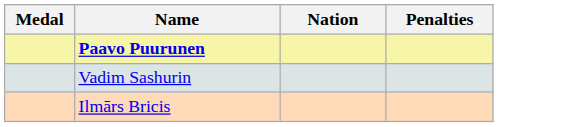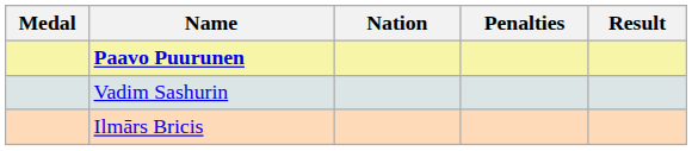 <table class=wikitable style="border:1px solid #AAAAAA;font-size:90%">
 <tr bgcolor="#E4E4E4">
 <th style="border-bottom:1px solid #AAAAAA" width=50>Medal</th>
 <th style="border-bottom:1px solid #AAAAAA" width=160>Name</th>
 <th style="border-bottom:1px solid #AAAAAA" width=80>Nation</th>
 <th style="border-bottom:1px solid #AAAAAA" width=80>Penalties</th>
+<th style="border-bottom:1px solid #AAAAAA" width=60>Result</th>
 </tr>
 <tr bgcolor="#F7F6A8">
 <td align="center"></td>
 <td><strong><a href='#'>Paavo Puurunen</a></strong></td>
 <td align="center"></td>
 <td align="center"></td>
+<td align="right"></td>
 </tr>
 <tr bgcolor="#DCE5E5">
 <td align="center"></td>
 <td><a href='#'>Vadim Sashurin</a></td>
 <td align="center"></td>
 <td align="center"></td>
+<td align="right"></td>
 </tr>
 <tr bgcolor="#FFDAB9">
 <td align="center"></td>
 <td><a href='#'>Ilmārs Bricis</a></td>
 <td align="center"></td>
 <td align="center"></td>
+<td align="right"></td>
 </tr>
 </table>
